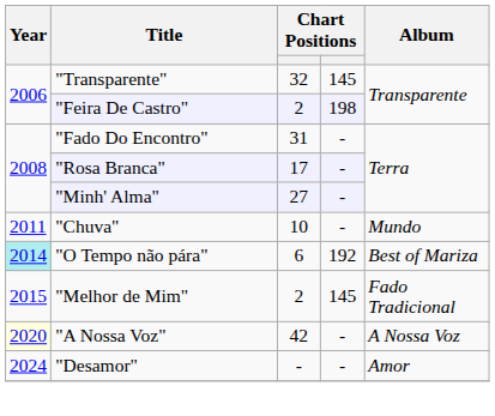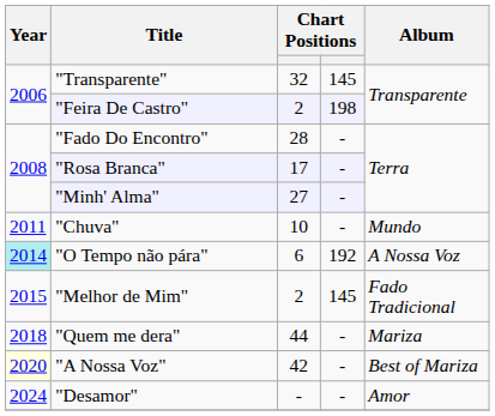 <table class="wikitable">
 <tr>
 <th bgcolor="lightsteelblue" width="30" rowspan="2">Year</th>
 <th bgcolor="lightsteelblue" width="187" rowspan="2">Title</th>
 <th bgcolor="lightsteelblue" colspan="2">Chart Positions</th>
 <th bgcolor="lightsteelblue" width="100" rowspan="2">Album</th>
 </tr>
 <tr bgcolor="#efefef">
 <th width="30"></th>
 <th width="30"></th>
 </tr>
 <tr>
 <td rowspan="2"><a href='#'>2006</a></td>
 <td>"Transparente"</td>
 <td align="center">32</td>
 <td align="center">145</td>
 <td rowspan="2"><em>Transparente</em></td>
 </tr>
 <tr bgcolor="#f0f0ff">
 <td>"Feira De Castro"</td>
 <td align="center">2</td>
 <td align="center">198</td>
 </tr>
 <tr>
 <td rowspan="3"><a href='#'>2008</a></td>
 <td>"Fado Do Encontro"</td>
-<td align="center">31</td>
+<td align="center">28</td>
 <td align="center">-</td>
 <td rowspan="3"><em>Terra</em></td>
 </tr>
 <tr bgcolor="#f0f0ff">
 <td>"Rosa Branca"</td>
 <td align="center">17</td>
 <td align="center">-</td>
 </tr>
 <tr bgcolor="#f0f0ff">
 <td>"Minh' Alma"</td>
 <td align="center">27</td>
 <td align="center">-</td>
 </tr>
 <tr>
 <td><a href='#'>2011</a></td>
 <td>"Chuva"</td>
 <td align="center">10</td>
 <td align="center">-</td>
 <td><em>Mundo</em></td>
 </tr>
 <tr>
 <td style="background: paleturquoise;"><a href='#'>2014</a></td>
 <td>"O Tempo não pára"</td>
 <td align="center">6</td>
 <td align="center">192</td>
-<td><em>Best of Mariza</em></td>
+<td><em>A Nossa Voz</em></td>
 </tr>
 <tr>
 <td><a href='#'>2015</a></td>
 <td>"Melhor de Mim"</td>
 <td align="center">2</td>
 <td align="center">145</td>
 <td><em>Fado Tradicional</em></td>
 </tr>
 <tr>
+<td><a href='#'>2018</a></td>
+<td>"Quem me dera"</td>
+<td align="center">44</td>
+<td align="center">-</td>
+<td><em>Mariza</em></td>
+</tr>
+<tr>
 <td style="background: lightyellow;"><a href='#'>2020</a></td>
 <td>"A Nossa Voz"</td>
 <td align="center">42</td>
 <td align="center">-</td>
-<td><em>A Nossa Voz</em></td>
+<td><em>Best of Mariza</em></td>
 </tr>
 <tr>
 <td><a href='#'>2024</a></td>
 <td>"Desamor"</td>
 <td align="center">-</td>
 <td align="center">-</td>
 <td><em>Amor</em></td>
 </tr>
 <tr>
 </tr>
 </table>
